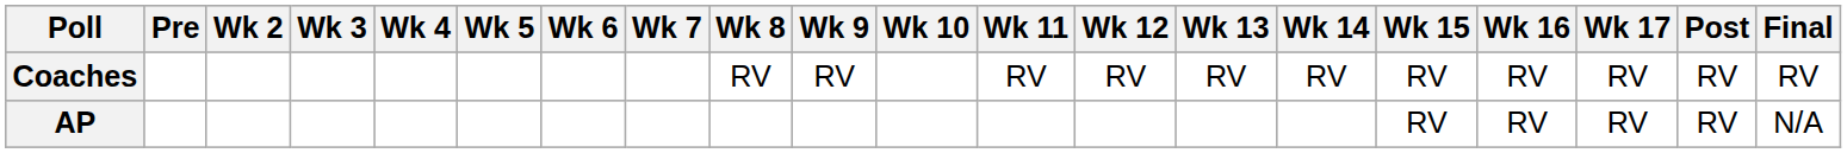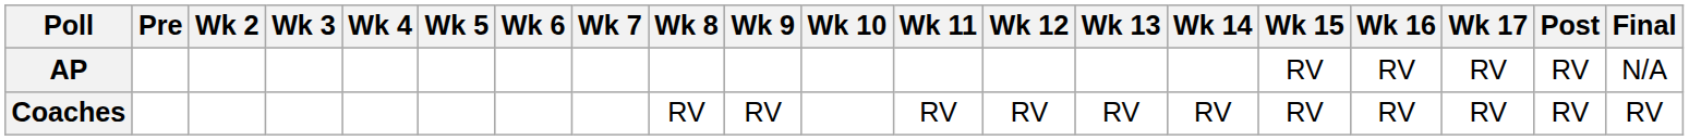 <table class="wikitable" style="white-space:nowrap;text-align:center;">
 <tr>
 <th>Poll</th>
 <th>Pre</th>
 <th>Wk 2</th>
 <th>Wk 3</th>
 <th>Wk 4</th>
 <th>Wk 5</th>
 <th>Wk 6</th>
 <th>Wk 7</th>
 <th>Wk 8</th>
 <th>Wk 9</th>
 <th>Wk 10</th>
 <th>Wk 11</th>
 <th>Wk 12</th>
 <th>Wk 13</th>
 <th>Wk 14</th>
 <th>Wk 15</th>
 <th>Wk 16</th>
 <th>Wk 17</th>
 <th>Post</th>
 <th>Final</th>
 </tr>
 <tr>
+<th>AP</th>
+<td style="background:#FFF;"></td>
+<td style="background:#FFF;"></td>
+<td style="background:#FFF;"></td>
+<td style="background:#FFF;"></td>
+<td style="background:#FFF;"></td>
+<td style="background:#FFF;"></td>
+<td style="background:#FFF;"></td>
+<td style="background:#FFF;"></td>
+<td style="background:#FFF;"></td>
+<td style="background:#FFF;"></td>
+<td style="background:#FFF;"></td>
+<td style="background:#FFF;"></td>
+<td style="background:#FFF;"></td>
+<td style="background:#FFF;"></td>
+<td style="background:#FFF;">RV </td>
+<td style="background:#FFF;">RV </td>
+<td style="background:#FFF;">RV </td>
+<td style="background:#FFF;">RV </td>
+<td style="background:#FFF;">N/A </td>
+</tr>
+<tr>
 <th>Coaches</th>
 <td style="background:#FFF;"></td>
 <td style="background:#FFF;"></td>
 <td style="background:#FFF;"></td>
 <td style="background:#FFF;"></td>
 <td style="background:#FFF;"></td>
 <td style="background:#FFF;"></td>
 <td style="background:#FFF;"></td>
 <td style="background:#FFF;">RV </td>
 <td style="background:#FFF;">RV </td>
 <td style="background:#FFF;"></td>
 <td style="background:#FFF;">RV </td>
 <td style="background:#FFF;">RV </td>
 <td style="background:#FFF;">RV </td>
 <td style="background:#FFF;">RV </td>
 <td style="background:#FFF;">RV </td>
 <td style="background:#FFF;">RV </td>
 <td style="background:#FFF;">RV </td>
 <td style="background:#FFF;">RV </td>
 <td style="background:#FFF;">RV </td>
 </tr>
-<tr>
-<th>AP</th>
-<td style="background:#FFF;"></td>
-<td style="background:#FFF;"></td>
-<td style="background:#FFF;"></td>
-<td style="background:#FFF;"></td>
-<td style="background:#FFF;"></td>
-<td style="background:#FFF;"></td>
-<td style="background:#FFF;"></td>
-<td style="background:#FFF;"></td>
-<td style="background:#FFF;"></td>
-<td style="background:#FFF;"></td>
-<td style="background:#FFF;"></td>
-<td style="background:#FFF;"></td>
-<td style="background:#FFF;"></td>
-<td style="background:#FFF;"></td>
-<td style="background:#FFF;">RV </td>
-<td style="background:#FFF;">RV </td>
-<td style="background:#FFF;">RV </td>
-<td style="background:#FFF;">RV </td>
-<td style="background:#FFF;">N/A </td>
-</tr>
 </table>
